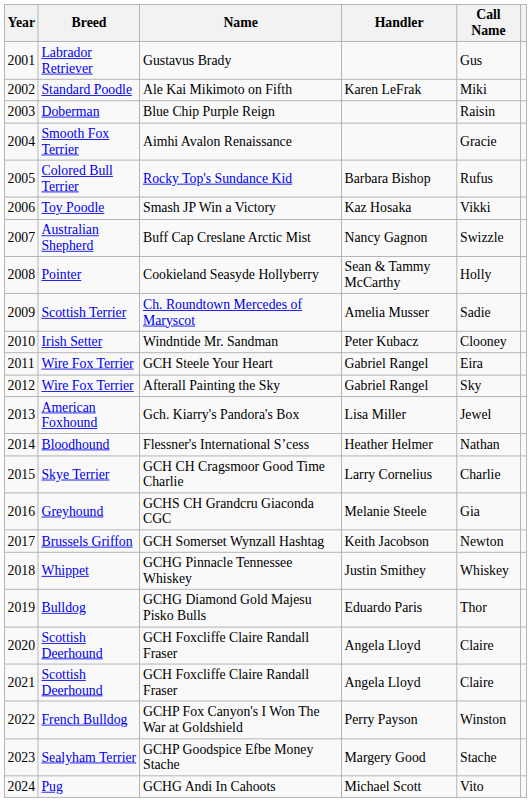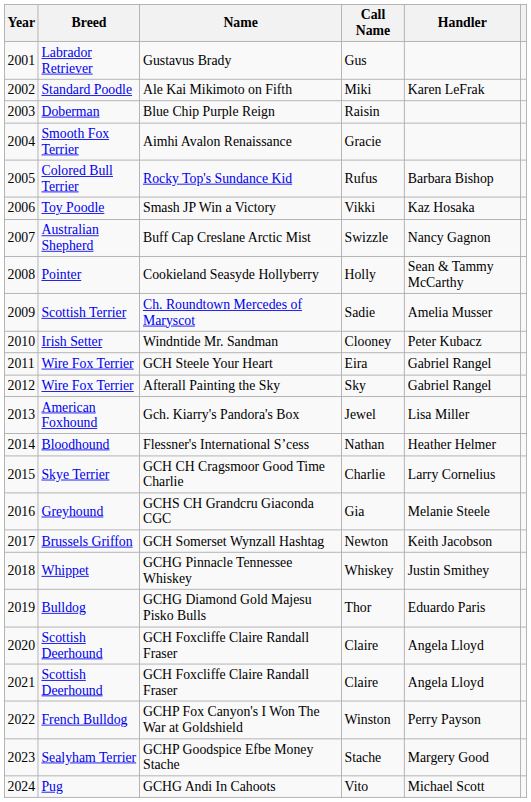 <table class="wikitable sortable">
 <tr>
 <th>Year</th>
 <th>Breed</th>
 <th>Name</th>
+<th>Call Name</th>
 <th>Handler</th>
-<th>Call Name</th>
 <th></th>
 </tr>
 <tr>
 <td>2001</td>
 <td><a href='#'>Labrador Retriever</a></td>
 <td>Gustavus Brady</td>
+<td>Gus</td>
 <td></td>
-<td>Gus</td>
 <td></td>
 </tr>
 <tr>
 <td>2002</td>
 <td><a href='#'>Standard Poodle</a></td>
 <td>Ale Kai Mikimoto on Fifth</td>
+<td>Miki</td>
 <td>Karen LeFrak</td>
-<td>Miki</td>
 <td></td>
 </tr>
 <tr>
 <td>2003</td>
 <td><a href='#'>Doberman</a></td>
 <td>Blue Chip Purple Reign</td>
+<td>Raisin</td>
 <td></td>
-<td>Raisin</td>
 <td></td>
 </tr>
 <tr>
 <td>2004</td>
 <td><a href='#'>Smooth Fox Terrier</a></td>
 <td>Aimhi Avalon Renaissance</td>
+<td>Gracie</td>
 <td></td>
-<td>Gracie</td>
 <td></td>
 </tr>
 <tr>
 <td>2005</td>
 <td><a href='#'>Colored Bull Terrier</a></td>
 <td><a href='#'>Rocky Top's Sundance Kid</a></td>
+<td>Rufus</td>
 <td>Barbara Bishop</td>
-<td>Rufus</td>
 <td></td>
 </tr>
 <tr>
 <td>2006</td>
 <td><a href='#'>Toy Poodle</a></td>
 <td>Smash JP Win a Victory</td>
+<td>Vikki</td>
 <td>Kaz Hosaka</td>
-<td>Vikki</td>
 <td></td>
 </tr>
 <tr>
 <td>2007</td>
 <td><a href='#'>Australian Shepherd</a></td>
 <td>Buff Cap Creslane Arctic Mist</td>
+<td>Swizzle</td>
 <td>Nancy Gagnon</td>
-<td>Swizzle</td>
 <td></td>
 </tr>
 <tr>
 <td>2008</td>
 <td><a href='#'>Pointer</a></td>
 <td>Cookieland Seasyde Hollyberry</td>
+<td>Holly</td>
 <td>Sean & Tammy McCarthy</td>
-<td>Holly</td>
 <td></td>
 </tr>
 <tr>
 <td>2009</td>
 <td><a href='#'>Scottish Terrier</a></td>
 <td><a href='#'>Ch. Roundtown Mercedes of Maryscot</a></td>
+<td>Sadie</td>
 <td>Amelia Musser</td>
-<td>Sadie</td>
 <td></td>
 </tr>
 <tr>
 <td>2010</td>
 <td><a href='#'>Irish Setter</a></td>
 <td>Windntide Mr. Sandman</td>
+<td>Clooney</td>
 <td>Peter Kubacz</td>
-<td>Clooney</td>
 <td></td>
 </tr>
 <tr>
 <td>2011</td>
 <td><a href='#'>Wire Fox Terrier</a></td>
 <td>GCH Steele Your Heart</td>
+<td>Eira</td>
 <td>Gabriel Rangel</td>
-<td>Eira</td>
 <td></td>
 </tr>
 <tr>
 <td>2012</td>
 <td><a href='#'>Wire Fox Terrier</a></td>
 <td>Afterall Painting the Sky</td>
+<td>Sky</td>
 <td>Gabriel Rangel</td>
-<td>Sky</td>
 <td></td>
 </tr>
 <tr>
 <td>2013</td>
 <td><a href='#'>American Foxhound</a></td>
 <td>Gch. Kiarry's Pandora's Box</td>
+<td>Jewel</td>
 <td>Lisa Miller</td>
-<td>Jewel</td>
 <td></td>
 </tr>
 <tr>
 <td>2014</td>
 <td><a href='#'>Bloodhound</a></td>
 <td>Flessner's International S’cess</td>
+<td>Nathan</td>
 <td>Heather Helmer</td>
-<td>Nathan</td>
 <td></td>
 </tr>
 <tr>
 <td>2015</td>
 <td><a href='#'>Skye Terrier</a></td>
 <td>GCH CH Cragsmoor Good Time Charlie</td>
+<td>Charlie</td>
 <td>Larry Cornelius</td>
-<td>Charlie</td>
 <td></td>
 </tr>
 <tr>
 <td>2016</td>
 <td><a href='#'>Greyhound</a></td>
 <td>GCHS CH Grandcru Giaconda CGC</td>
+<td>Gia</td>
 <td>Melanie Steele</td>
-<td>Gia</td>
 <td></td>
 </tr>
 <tr>
 <td>2017</td>
 <td><a href='#'>Brussels Griffon</a></td>
 <td>GCH Somerset Wynzall Hashtag</td>
+<td>Newton</td>
 <td>Keith Jacobson</td>
-<td>Newton</td>
 <td></td>
 </tr>
 <tr>
 <td>2018</td>
 <td><a href='#'>Whippet</a></td>
 <td>GCHG Pinnacle Tennessee Whiskey</td>
+<td>Whiskey</td>
 <td>Justin Smithey</td>
-<td>Whiskey</td>
 <td></td>
 </tr>
 <tr>
 <td>2019</td>
 <td><a href='#'>Bulldog</a></td>
 <td>GCHG Diamond Gold Majesu Pisko Bulls</td>
+<td>Thor</td>
 <td>Eduardo Paris</td>
-<td>Thor</td>
 <td></td>
 </tr>
 <tr>
 <td>2020</td>
 <td><a href='#'>Scottish Deerhound</a></td>
 <td>GCH Foxcliffe Claire Randall Fraser</td>
+<td>Claire</td>
 <td>Angela Lloyd</td>
-<td>Claire</td>
 <td></td>
 </tr>
 <tr>
 <td>2021</td>
 <td><a href='#'>Scottish Deerhound</a></td>
 <td>GCH Foxcliffe Claire Randall Fraser</td>
+<td>Claire</td>
 <td>Angela Lloyd</td>
-<td>Claire</td>
 <td></td>
 </tr>
 <tr>
 <td>2022</td>
 <td><a href='#'>French Bulldog</a></td>
 <td>GCHP Fox Canyon's I Won The War at Goldshield</td>
+<td>Winston</td>
 <td>Perry Payson</td>
-<td>Winston</td>
 <td></td>
 </tr>
 <tr>
 <td>2023</td>
 <td><a href='#'>Sealyham Terrier</a></td>
 <td>GCHP Goodspice Efbe Money Stache</td>
+<td>Stache</td>
 <td>Margery Good</td>
-<td>Stache</td>
 <td></td>
 </tr>
 <tr>
 <td>2024</td>
 <td><a href='#'>Pug</a></td>
 <td>GCHG Andi In Cahoots</td>
+<td>Vito</td>
 <td>Michael Scott</td>
-<td>Vito</td>
 <td></td>
 </tr>
 </table>
